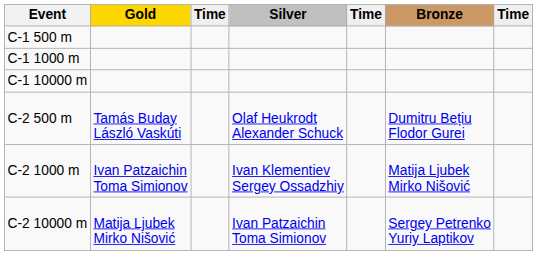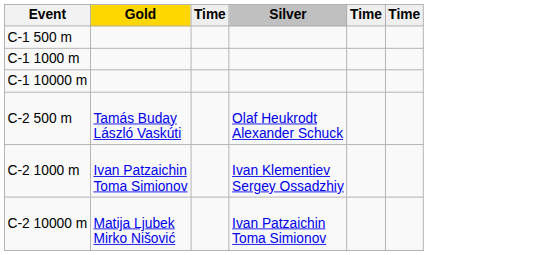 <table class="wikitable">
 <tr>
 <th>Event</th>
 <td align=center bgcolor="gold"><strong>Gold</strong></td>
 <td align=center bgcolor="EFEFEF"><strong>Time</strong></td>
 <td align=center bgcolor="silver"><strong>Silver</strong></td>
 <td align=center bgcolor="EFEFEF"><strong>Time</strong></td>
-<td align=center bgcolor="CC9966"><strong>Bronze</strong></td>
 <td align=center bgcolor="EFEFEF"><strong>Time</strong></td>
 </tr>
 <tr>
 <td>C-1 500 m</td>
-<td></td>
 <td></td>
 <td></td>
 <td></td>
 <td></td>
 <td></td>
 </tr>
 <tr>
 <td>C-1 1000 m</td>
 <td></td>
 <td></td>
 <td></td>
 <td></td>
 <td></td>
-<td></td>
 </tr>
 <tr>
 <td>C-1 10000 m</td>
-<td></td>
 <td></td>
 <td></td>
 <td></td>
 <td></td>
 <td></td>
 </tr>
 <tr>
 <td>C-2 500 m</td>
 <td><br><a href='#'>Tamás Buday</a><br><a href='#'>László Vaskúti</a></td>
 <td></td>
 <td><br><a href='#'>Olaf Heukrodt</a><br><a href='#'>Alexander Schuck</a></td>
 <td></td>
-<td><br><a href='#'>Dumitru Bețiu</a><br><a href='#'>Flodor Gurei</a></td>
 <td></td>
 </tr>
 <tr>
 <td>C-2 1000 m</td>
 <td><br><a href='#'>Ivan Patzaichin</a><br><a href='#'>Toma Simionov</a></td>
 <td></td>
 <td><br><a href='#'>Ivan Klementiev</a><br><a href='#'>Sergey Ossadzhiy</a></td>
 <td></td>
-<td><br><a href='#'>Matija Ljubek</a><br><a href='#'>Mirko Nišović</a></td>
 <td></td>
 </tr>
 <tr>
 <td>C-2 10000 m</td>
 <td><br><a href='#'>Matija Ljubek</a><br><a href='#'>Mirko Nišović</a></td>
 <td></td>
 <td><br><a href='#'>Ivan Patzaichin</a><br><a href='#'>Toma Simionov</a></td>
 <td></td>
-<td><br><a href='#'>Sergey Petrenko</a><br><a href='#'>Yuriy Laptikov</a></td>
 <td></td>
 </tr>
 </table>
